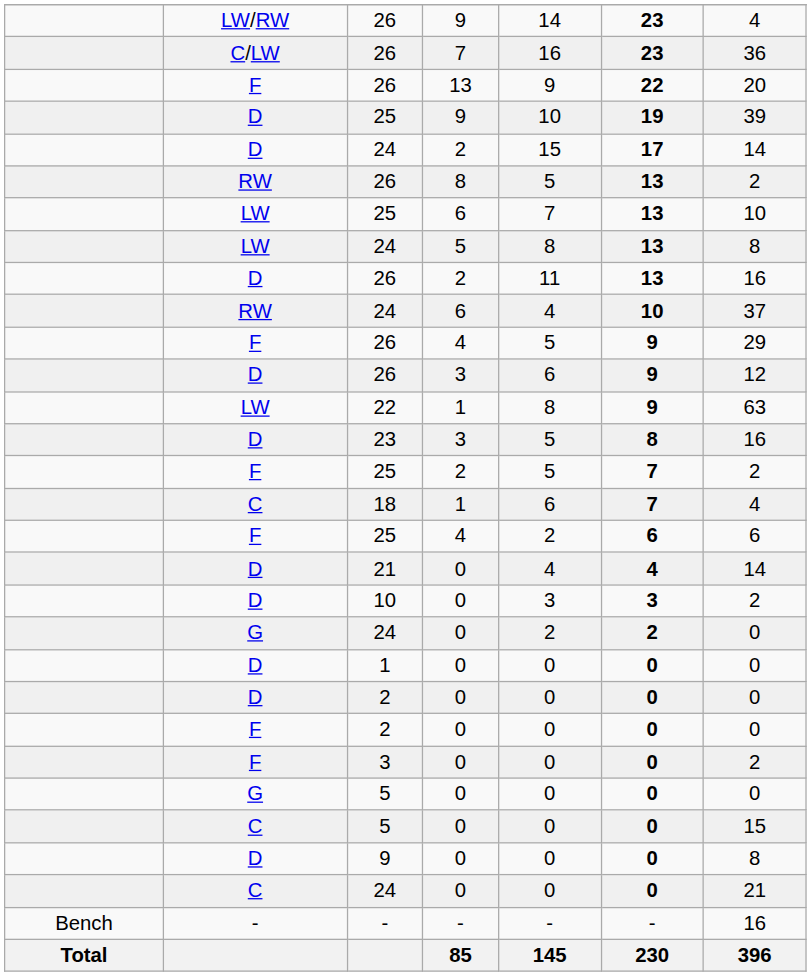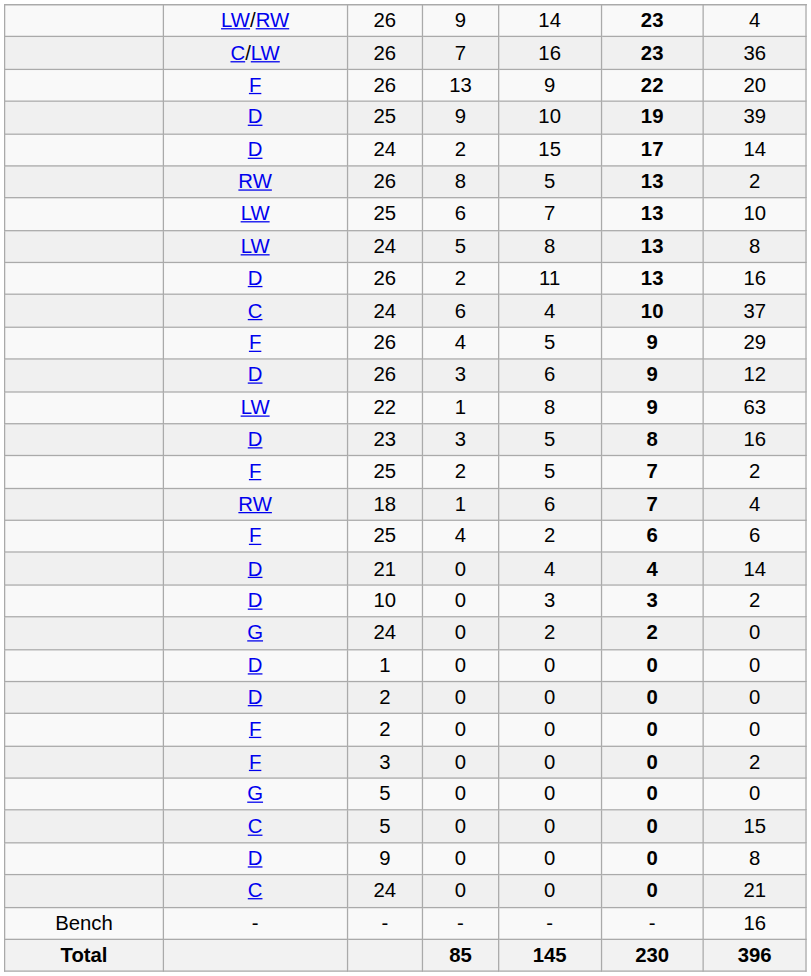 <table class="wikitable sortable" width ="50%">
 <tr align="center">
 </tr>
 <tr align="center" bgcolor="">
 <td></td>
 <td><a href='#'>LW</a>/<a href='#'>RW</a></td>
 <td>26</td>
 <td>9</td>
 <td>14</td>
 <td><strong>23</strong></td>
 <td>4</td>
 </tr>
 <tr align="center" bgcolor="f0f0f0">
 <td></td>
 <td><a href='#'>C</a>/<a href='#'>LW</a></td>
 <td>26</td>
 <td>7</td>
 <td>16</td>
 <td><strong>23</strong></td>
 <td>36</td>
 </tr>
 <tr align="center" bgcolor="">
 <td></td>
 <td><a href='#'>F</a></td>
 <td>26</td>
 <td>13</td>
 <td>9</td>
 <td><strong>22</strong></td>
 <td>20</td>
 </tr>
 <tr align="center" bgcolor="f0f0f0">
 <td></td>
 <td><a href='#'>D</a></td>
 <td>25</td>
 <td>9</td>
 <td>10</td>
 <td><strong>19</strong></td>
 <td>39</td>
 </tr>
 <tr align="center" bgcolor="">
 <td></td>
 <td><a href='#'>D</a></td>
 <td>24</td>
 <td>2</td>
 <td>15</td>
 <td><strong>17</strong></td>
 <td>14</td>
 </tr>
 <tr align="center" bgcolor="f0f0f0">
 <td></td>
 <td><a href='#'>RW</a></td>
 <td>26</td>
 <td>8</td>
 <td>5</td>
 <td><strong>13</strong></td>
 <td>2</td>
 </tr>
 <tr align="center" bgcolor="">
 <td></td>
 <td><a href='#'>LW</a></td>
 <td>25</td>
 <td>6</td>
 <td>7</td>
 <td><strong>13</strong></td>
 <td>10</td>
 </tr>
 <tr align="center" bgcolor="f0f0f0">
 <td></td>
 <td><a href='#'>LW</a></td>
 <td>24</td>
 <td>5</td>
 <td>8</td>
 <td><strong>13</strong></td>
 <td>8</td>
 </tr>
 <tr align="center" bgcolor="">
 <td></td>
 <td><a href='#'>D</a></td>
 <td>26</td>
 <td>2</td>
 <td>11</td>
 <td><strong>13</strong></td>
 <td>16</td>
 </tr>
 <tr align="center" bgcolor="f0f0f0">
 <td></td>
-<td><a href='#'>RW</a></td>
+<td><a href='#'>C</a></td>
 <td>24</td>
 <td>6</td>
 <td>4</td>
 <td><strong>10</strong></td>
 <td>37</td>
 </tr>
 <tr align="center" bgcolor="">
 <td></td>
 <td><a href='#'>F</a></td>
 <td>26</td>
 <td>4</td>
 <td>5</td>
 <td><strong>9</strong></td>
 <td>29</td>
 </tr>
 <tr align="center" bgcolor="f0f0f0">
 <td></td>
 <td><a href='#'>D</a></td>
 <td>26</td>
 <td>3</td>
 <td>6</td>
 <td><strong>9</strong></td>
 <td>12</td>
 </tr>
 <tr align="center" bgcolor="">
 <td></td>
 <td><a href='#'>LW</a></td>
 <td>22</td>
 <td>1</td>
 <td>8</td>
 <td><strong>9</strong></td>
 <td>63</td>
 </tr>
 <tr align="center" bgcolor="f0f0f0">
 <td></td>
 <td><a href='#'>D</a></td>
 <td>23</td>
 <td>3</td>
 <td>5</td>
 <td><strong>8</strong></td>
 <td>16</td>
 </tr>
 <tr align="center" bgcolor="">
 <td></td>
 <td><a href='#'>F</a></td>
 <td>25</td>
 <td>2</td>
 <td>5</td>
 <td><strong>7</strong></td>
 <td>2</td>
 </tr>
 <tr align="center" bgcolor="f0f0f0">
 <td></td>
-<td><a href='#'>C</a></td>
+<td><a href='#'>RW</a></td>
 <td>18</td>
 <td>1</td>
 <td>6</td>
 <td><strong>7</strong></td>
 <td>4</td>
 </tr>
 <tr align="center" bgcolor="">
 <td></td>
 <td><a href='#'>F</a></td>
 <td>25</td>
 <td>4</td>
 <td>2</td>
 <td><strong>6</strong></td>
 <td>6</td>
 </tr>
 <tr align="center" bgcolor="f0f0f0">
 <td></td>
 <td><a href='#'>D</a></td>
 <td>21</td>
 <td>0</td>
 <td>4</td>
 <td><strong>4</strong></td>
 <td>14</td>
 </tr>
 <tr align="center" bgcolor="">
 <td></td>
 <td><a href='#'>D</a></td>
 <td>10</td>
 <td>0</td>
 <td>3</td>
 <td><strong>3</strong></td>
 <td>2</td>
 </tr>
 <tr align="center" bgcolor="f0f0f0">
 <td></td>
 <td><a href='#'>G</a></td>
 <td>24</td>
 <td>0</td>
 <td>2</td>
 <td><strong>2</strong></td>
 <td>0</td>
 </tr>
 <tr align="center" bgcolor="">
 <td></td>
 <td><a href='#'>D</a></td>
 <td>1</td>
 <td>0</td>
 <td>0</td>
 <td><strong>0</strong></td>
 <td>0</td>
 </tr>
 <tr align="center" bgcolor="f0f0f0">
 <td></td>
 <td><a href='#'>D</a></td>
 <td>2</td>
 <td>0</td>
 <td>0</td>
 <td><strong>0</strong></td>
 <td>0</td>
 </tr>
 <tr align="center" bgcolor="">
 <td></td>
 <td><a href='#'>F</a></td>
 <td>2</td>
 <td>0</td>
 <td>0</td>
 <td><strong>0</strong></td>
 <td>0</td>
 </tr>
 <tr align="center" bgcolor="f0f0f0">
 <td></td>
 <td><a href='#'>F</a></td>
 <td>3</td>
 <td>0</td>
 <td>0</td>
 <td><strong>0</strong></td>
 <td>2</td>
 </tr>
 <tr align="center" bgcolor="">
 <td></td>
 <td><a href='#'>G</a></td>
 <td>5</td>
 <td>0</td>
 <td>0</td>
 <td><strong>0</strong></td>
 <td>0</td>
 </tr>
 <tr align="center" bgcolor="f0f0f0">
 <td></td>
 <td><a href='#'>C</a></td>
 <td>5</td>
 <td>0</td>
 <td>0</td>
 <td><strong>0</strong></td>
 <td>15</td>
 </tr>
 <tr align="center" bgcolor="">
 <td></td>
 <td><a href='#'>D</a></td>
 <td>9</td>
 <td>0</td>
 <td>0</td>
 <td><strong>0</strong></td>
 <td>8</td>
 </tr>
 <tr align="center" bgcolor="f0f0f0">
 <td></td>
 <td><a href='#'>C</a></td>
 <td>24</td>
 <td>0</td>
 <td>0</td>
 <td><strong>0</strong></td>
 <td>21</td>
 </tr>
 <tr align="center" bgcolor="">
 <td>Bench</td>
 <td>-</td>
 <td>-</td>
 <td>-</td>
 <td>-</td>
 <td>-</td>
 <td>16</td>
 </tr>
 <tr>
 <th>Total</th>
 <th></th>
 <th></th>
 <th>85</th>
 <th>145</th>
 <th>230</th>
 <th>396</th>
 </tr>
 </table>
